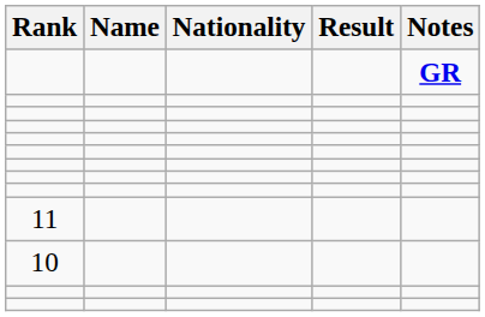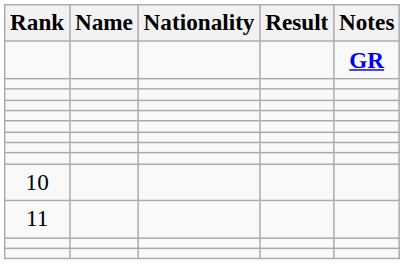 <table class="wikitable sortable" style="text-align:center">
 <tr>
 <th>Rank</th>
 <th>Name</th>
 <th>Nationality</th>
 <th>Result</th>
 <th>Notes</th>
 </tr>
 <tr>
 <td></td>
 <td align=left></td>
 <td align=left></td>
 <td></td>
 <td><strong><a href='#'>GR</a></strong></td>
 </tr>
 <tr>
 <td></td>
 <td align=left></td>
 <td align=left></td>
 <td></td>
 <td></td>
 </tr>
 <tr>
 <td></td>
 <td align=left></td>
 <td align=left></td>
 <td></td>
 <td></td>
 </tr>
 <tr>
 <td></td>
 <td align=left></td>
 <td align=left></td>
 <td></td>
 <td></td>
 </tr>
 <tr>
 <td></td>
 <td align=left></td>
 <td align=left></td>
 <td></td>
 <td></td>
 </tr>
 <tr>
 <td></td>
 <td align=left></td>
 <td align=left></td>
 <td></td>
 <td></td>
 </tr>
 <tr>
 <td></td>
 <td align=left></td>
 <td align=left></td>
 <td></td>
 <td></td>
 </tr>
 <tr>
 <td></td>
 <td align=left></td>
 <td align=left></td>
 <td></td>
 <td></td>
 </tr>
 <tr>
 <td></td>
 <td align=left></td>
 <td align=left></td>
 <td></td>
 <td></td>
 </tr>
 <tr>
-<td>11</td>
+<td>10</td>
 <td align=left></td>
 <td align=left></td>
 <td></td>
 <td></td>
 </tr>
 <tr>
-<td>10</td>
+<td>11</td>
 <td align=left></td>
 <td align=left></td>
 <td></td>
 <td></td>
 </tr>
 <tr>
 <td></td>
 <td align=left></td>
 <td align=left></td>
 <td></td>
 <td></td>
 </tr>
 <tr>
 <td></td>
 <td align=left></td>
 <td align=left></td>
 <td></td>
 <td></td>
 </tr>
 </table>
